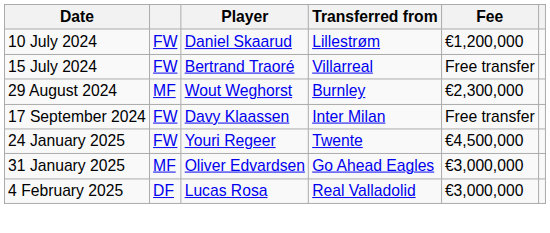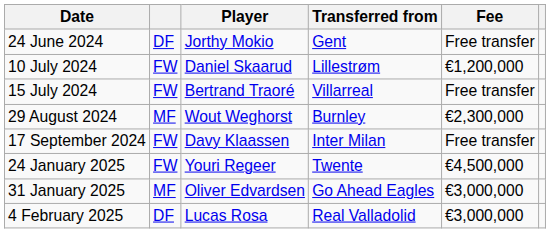 <table class="wikitable">
 <tr>
 <th>Date</th>
 <th></th>
 <th>Player</th>
 <th>Transferred from</th>
 <th>Fee</th>
 <th></th>
+</tr>
+<tr>
+<td>24 June 2024</td>
+<td><a href='#'>DF</a></td>
+<td> <a href='#'>Jorthy Mokio</a></td>
+<td> <a href='#'>Gent</a></td>
+<td>Free transfer</td>
+<td></td>
 </tr>
 <tr>
 <td>10 July 2024</td>
 <td><a href='#'>FW</a></td>
 <td> <a href='#'>Daniel Skaarud</a></td>
 <td> <a href='#'>Lillestrøm</a></td>
 <td>€1,200,000</td>
 <td></td>
 </tr>
 <tr>
 <td>15 July 2024</td>
 <td><a href='#'>FW</a></td>
 <td> <a href='#'>Bertrand Traoré</a></td>
 <td> <a href='#'>Villarreal</a></td>
 <td>Free transfer</td>
 <td></td>
 </tr>
 <tr>
 <td>29 August 2024</td>
 <td><a href='#'>MF</a></td>
 <td> <a href='#'>Wout Weghorst</a></td>
 <td> <a href='#'>Burnley</a></td>
 <td>€2,300,000</td>
 <td></td>
 </tr>
 <tr>
 <td>17 September 2024</td>
 <td><a href='#'>FW</a></td>
 <td> <a href='#'>Davy Klaassen</a></td>
 <td> <a href='#'>Inter Milan</a></td>
 <td>Free transfer</td>
 <td></td>
 </tr>
 <tr>
 <td>24 January 2025</td>
 <td><a href='#'>FW</a></td>
 <td> <a href='#'>Youri Regeer</a></td>
 <td> <a href='#'>Twente</a></td>
 <td>€4,500,000</td>
 <td></td>
 </tr>
 <tr>
 <td>31 January 2025</td>
 <td><a href='#'>MF</a></td>
 <td> <a href='#'>Oliver Edvardsen</a></td>
 <td> <a href='#'>Go Ahead Eagles</a></td>
 <td>€3,000,000</td>
 <td></td>
 </tr>
 <tr>
 <td>4 February 2025</td>
 <td><a href='#'>DF</a></td>
 <td> <a href='#'>Lucas Rosa</a></td>
 <td> <a href='#'>Real Valladolid</a></td>
 <td>€3,000,000</td>
 <td></td>
 </tr>
 </table>
